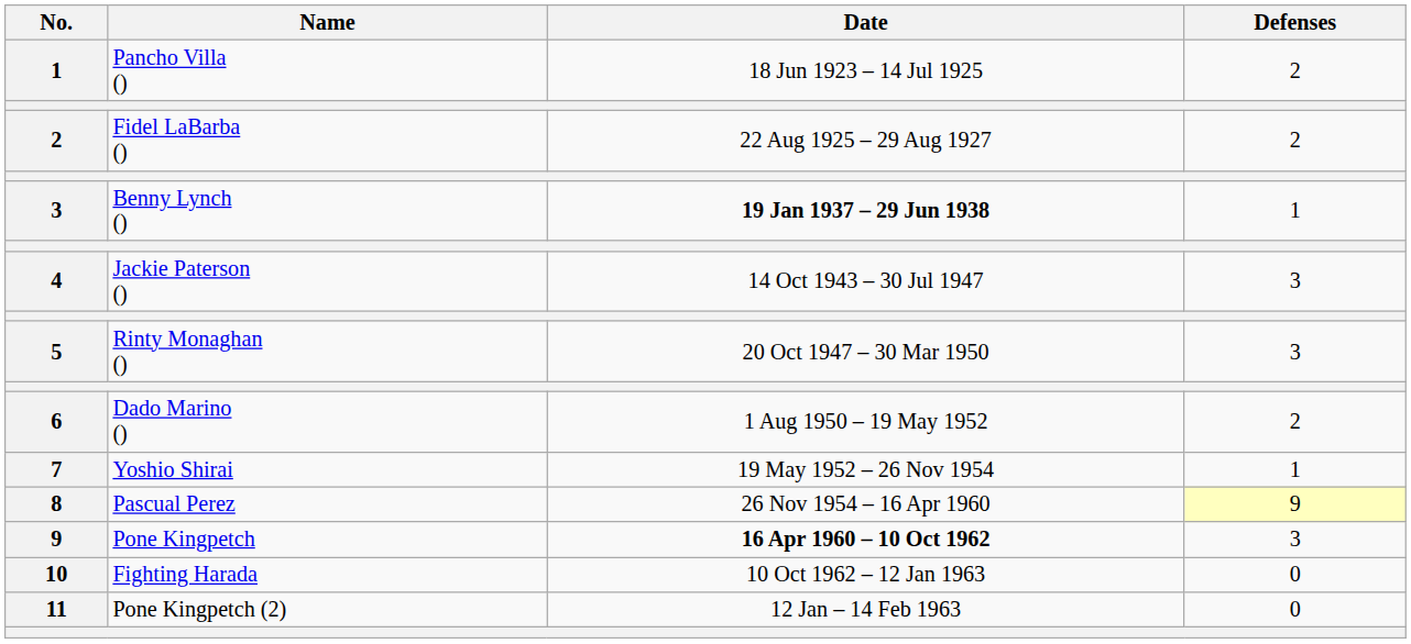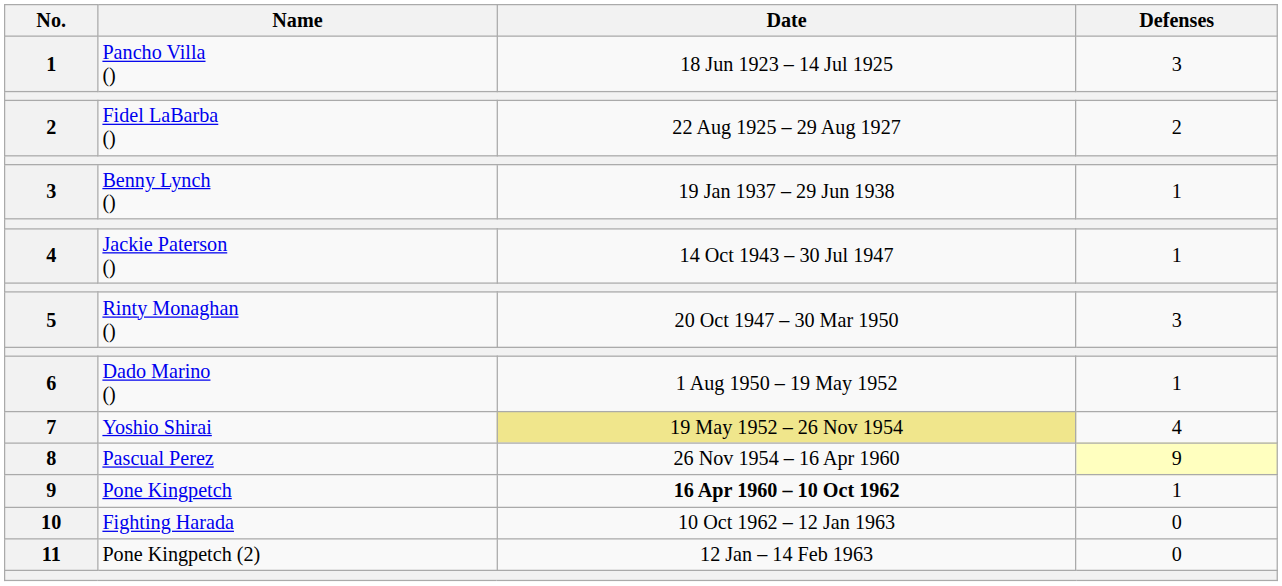 <table class="wikitable sortable" style="width:80%">
 <tr>
 <th>No.</th>
 <th>Name</th>
 <th>Date</th>
 <th>Defenses</th>
 </tr>
 <tr align=center>
 <th>1</th>
 <td align=left><a href='#'>Pancho Villa</a><br>()</td>
 <td>18 Jun 1923 – 14 Jul 1925</td>
-<td>2</td>
+<td>3</td>
 </tr>
 <tr align=center>
 <th colspan=4></th>
 </tr>
 <tr align=center>
 <th>2</th>
 <td align=left><a href='#'>Fidel LaBarba</a><br>()</td>
 <td>22 Aug 1925 – 29 Aug 1927</td>
 <td>2</td>
 </tr>
 <tr align=center>
 <th colspan=4></th>
 </tr>
 <tr align=center>
 <th>3</th>
 <td align=left><a href='#'>Benny Lynch</a><br>()</td>
-<td><strong>19 Jan 1937 – 29 Jun 1938</strong></td>
+<td>19 Jan 1937 – 29 Jun 1938</td>
 <td>1</td>
 </tr>
 <tr align=center>
 <th colspan=4></th>
 </tr>
 <tr align=center>
 <th>4</th>
 <td align=left><a href='#'>Jackie Paterson</a><br>()</td>
 <td>14 Oct 1943 – 30 Jul 1947</td>
-<td>3</td>
+<td>1</td>
 </tr>
 <tr align=center>
 <th colspan=4></th>
 </tr>
 <tr align=center>
 <th>5</th>
 <td align=left><a href='#'>Rinty Monaghan</a><br>()</td>
 <td>20 Oct 1947 – 30 Mar 1950</td>
 <td>3</td>
 </tr>
 <tr align=center>
 <th colspan=4></th>
 </tr>
 <tr align=center>
 <th>6</th>
 <td align=left><a href='#'>Dado Marino</a><br>()</td>
 <td>1 Aug 1950 – 19 May 1952</td>
-<td>2</td>
+<td>1</td>
 </tr>
 <tr align=center>
 <th>7</th>
 <td align=left><a href='#'>Yoshio Shirai</a></td>
-<td>19 May 1952 – 26 Nov 1954</td>
-<td>1</td>
+<td style="background: khaki;">19 May 1952 – 26 Nov 1954</td>
+<td>4</td>
 </tr>
 <tr align=center>
 <th>8</th>
 <td align=left><a href='#'>Pascual Perez</a></td>
 <td>26 Nov 1954 – 16 Apr 1960</td>
 <td style="background:#ffffbf;">9</td>
 </tr>
 <tr align=center>
 <th>9</th>
 <td align=left><a href='#'>Pone Kingpetch</a></td>
 <td><strong>16 Apr 1960 – 10 Oct 1962</strong></td>
-<td>3</td>
+<td>1</td>
 </tr>
 <tr align=center>
 <th>10</th>
 <td align=left><a href='#'>Fighting Harada</a></td>
 <td>10 Oct 1962  – 12 Jan 1963</td>
 <td>0</td>
 </tr>
 <tr align=center>
 <th>11</th>
 <td align=left>Pone Kingpetch (2)</td>
 <td>12 Jan – 14 Feb 1963</td>
 <td>0</td>
 </tr>
 <tr align=center>
 <th colspan=4></th>
 </tr>
 </table>
